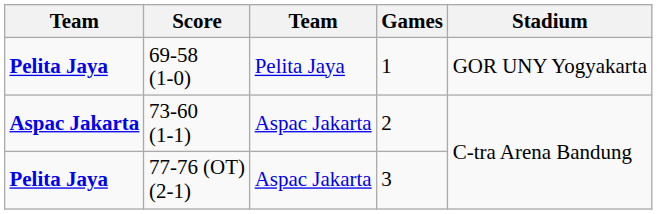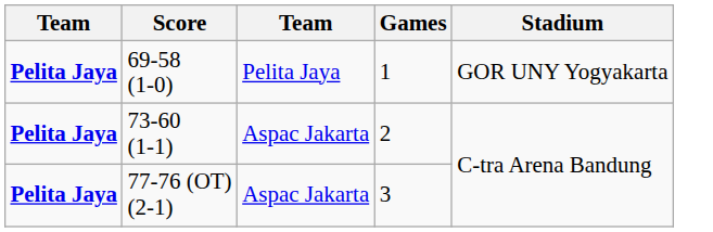 <table class="wikitable">
 <tr>
 <th>Team</th>
 <th>Score</th>
 <th>Team</th>
 <th>Games</th>
 <th>Stadium</th>
 </tr>
 <tr>
 <td><a href='#'><strong>Pelita Jaya</strong></a></td>
 <td>69-58<br>(1-0)</td>
 <td><a href='#'>Pelita Jaya</a></td>
 <td>1</td>
 <td>GOR UNY Yogyakarta</td>
 </tr>
 <tr>
-<td><strong><a href='#'>Aspac Jakarta</a></strong></td>
+<td><a href='#'><strong>Pelita Jaya</strong></a></td>
 <td>73-60<br>(1-1)</td>
 <td><a href='#'>Aspac Jakarta</a></td>
 <td>2</td>
 <td rowspan="2">C-tra Arena Bandung</td>
 </tr>
 <tr>
 <td><a href='#'><strong>Pelita Jaya</strong></a></td>
 <td>77-76 (OT)<br>(2-1)</td>
 <td><a href='#'>Aspac Jakarta</a></td>
 <td>3</td>
 </tr>
 </table>
